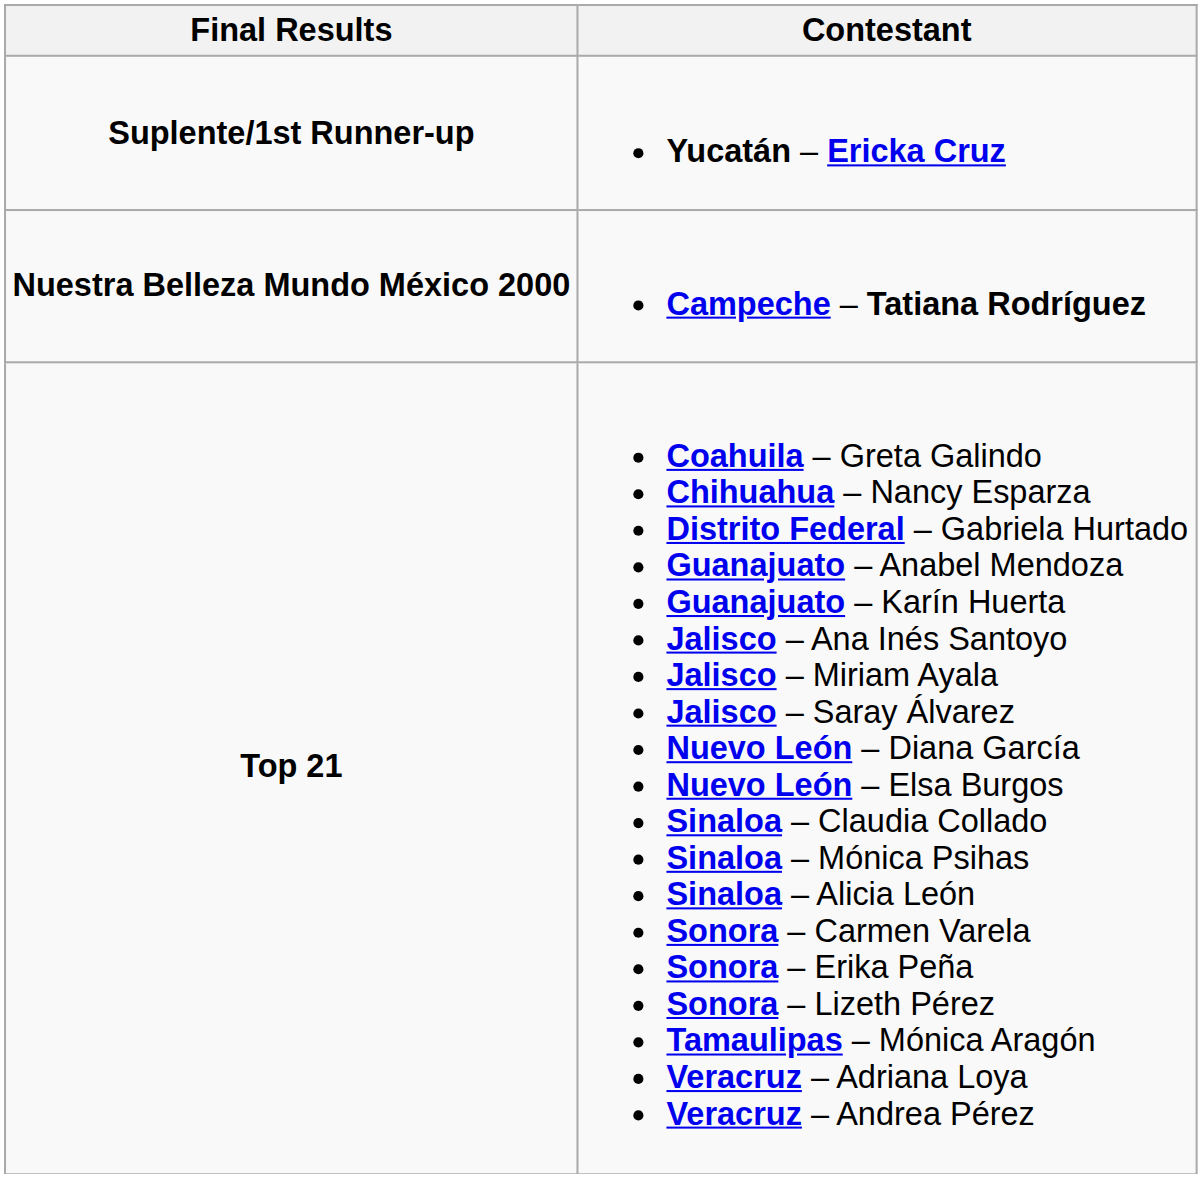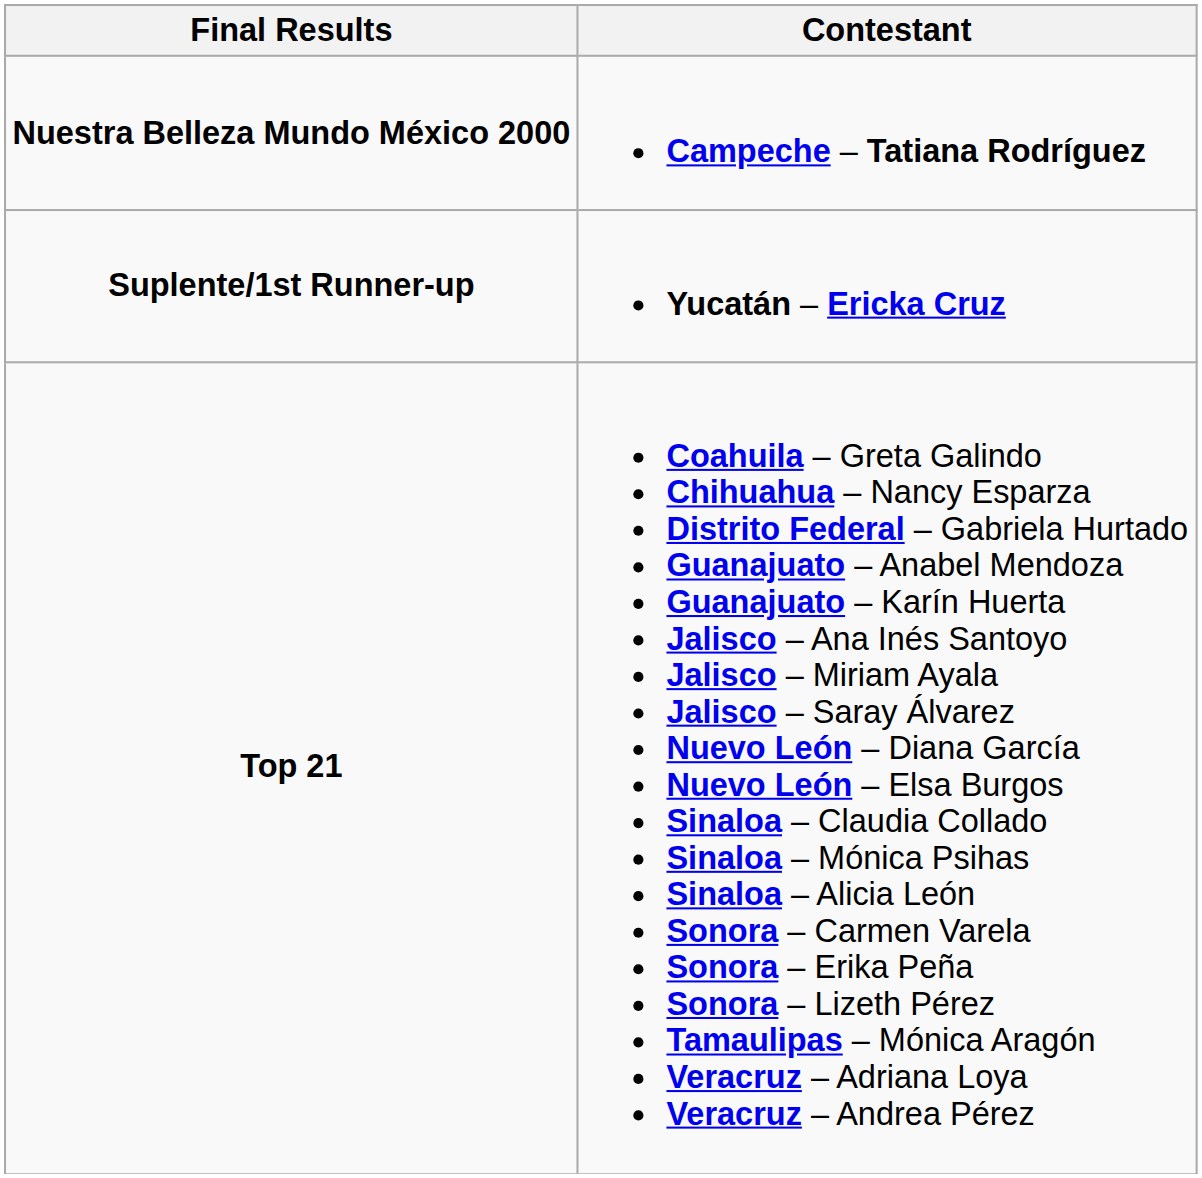 <table class="wikitable">
 <tr>
 <th>Final Results</th>
 <th>Contestant</th>
 </tr>
 <tr>
+<td align="center"><strong>Nuestra Belleza Mundo México 2000</strong></td>
+<td><br><ul><li><strong> <a href='#'>Campeche</a></strong> – <strong>Tatiana Rodríguez</strong></li></ul></td>
+</tr>
+<tr>
 <td align="center"><strong>Suplente/1st Runner-up</strong></td>
 <td><br><ul><li><strong> Yucatán</strong> – <strong><a href='#'>Ericka Cruz</a></strong></li></ul></td>
-</tr>
-<tr>
-<td align="center"><strong>Nuestra Belleza Mundo México 2000</strong></td>
-<td><br><ul><li><strong> <a href='#'>Campeche</a></strong> – <strong>Tatiana Rodríguez</strong></li></ul></td>
 </tr>
 <tr>
 <td align="center"><strong>Top 21</strong></td>
 <td><br><ul><li><strong> <a href='#'>Coahuila</a></strong> – Greta Galindo</li><li><strong> <a href='#'>Chihuahua</a></strong> – Nancy Esparza</li><li><strong> <a href='#'>Distrito Federal</a></strong> – Gabriela Hurtado</li><li><strong> <a href='#'>Guanajuato</a></strong> – Anabel Mendoza</li><li><strong> <a href='#'>Guanajuato</a></strong> – Karín Huerta</li><li><strong> <a href='#'>Jalisco</a></strong> – Ana Inés Santoyo</li><li><strong> <a href='#'>Jalisco</a></strong> – Miriam Ayala</li><li><strong> <a href='#'>Jalisco</a></strong> – Saray Álvarez</li><li><strong> <a href='#'>Nuevo León</a></strong> – Diana García</li><li><strong> <a href='#'>Nuevo León</a></strong> – Elsa Burgos</li><li><strong> <a href='#'>Sinaloa</a></strong> – Claudia Collado</li><li><strong> <a href='#'>Sinaloa</a></strong> – Mónica Psihas</li><li><strong> <a href='#'>Sinaloa</a></strong> – Alicia León</li><li><strong> <a href='#'>Sonora</a></strong> – Carmen Varela</li><li><strong> <a href='#'>Sonora</a></strong> – Erika Peña</li><li><strong> <a href='#'>Sonora</a></strong> – Lizeth Pérez</li><li><strong> <a href='#'>Tamaulipas</a></strong> – Mónica Aragón</li><li><strong> <a href='#'>Veracruz</a></strong> – Adriana Loya</li><li><strong> <a href='#'>Veracruz</a></strong> – Andrea Pérez</li></ul></td>
 </tr>
 </table>
